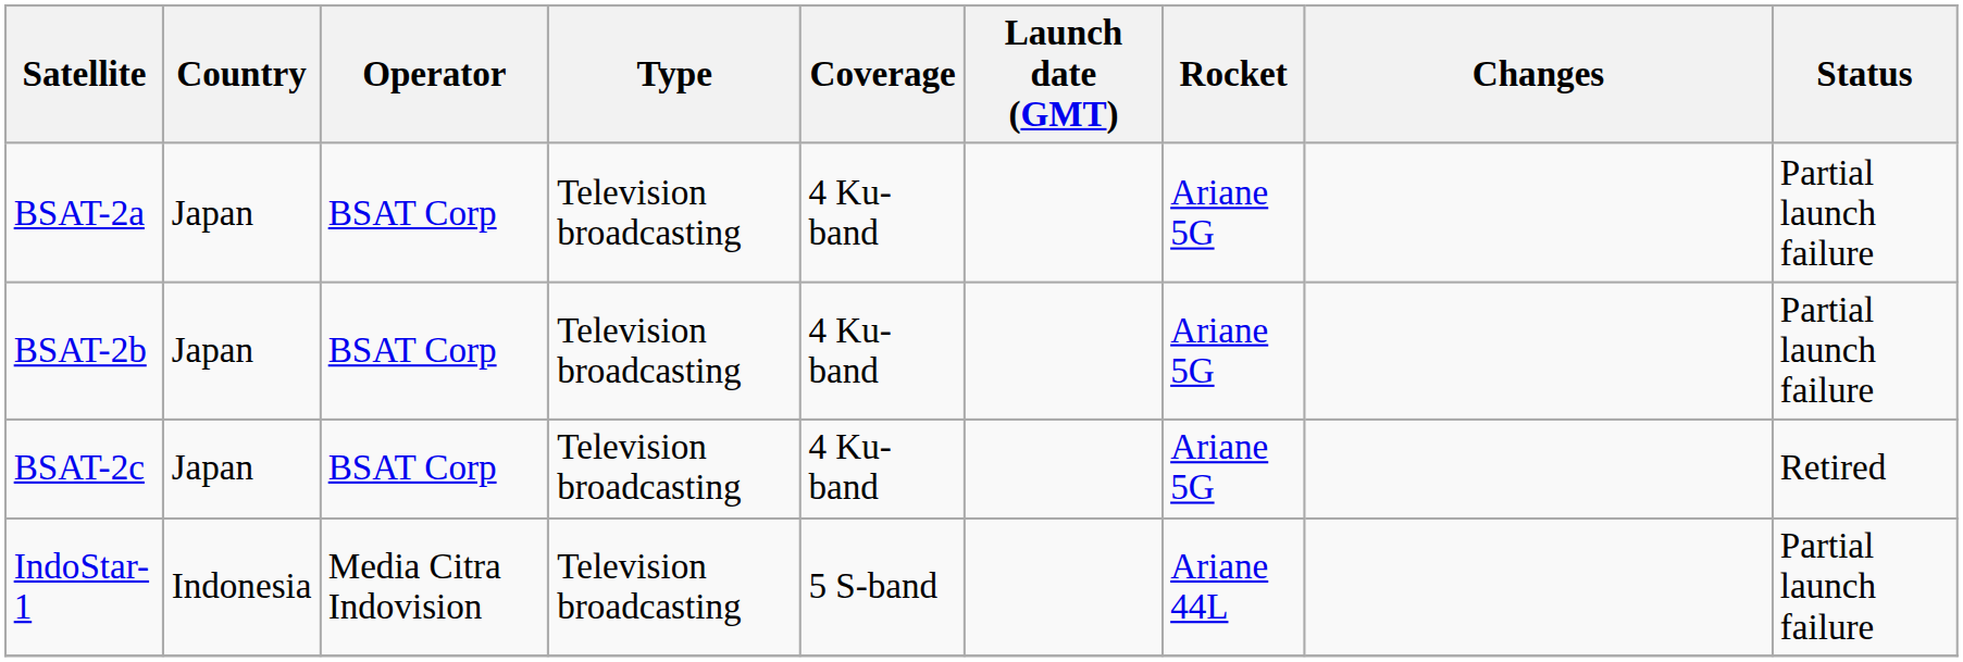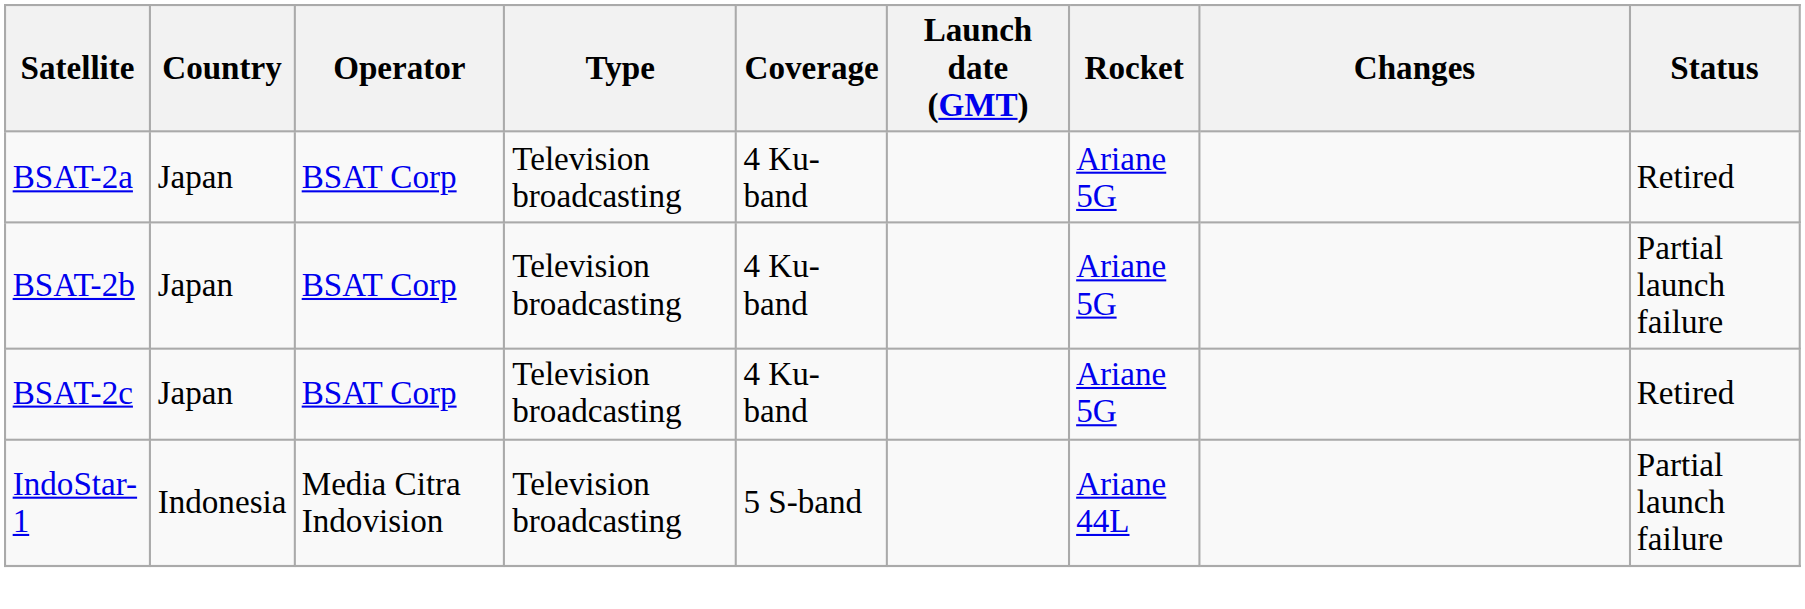 <table class="wikitable sortable" border="1"}>
 <tr>
 <th>Satellite</th>
 <th>Country</th>
 <th>Operator</th>
 <th>Type</th>
 <th>Coverage </th>
 <th>Launch date  (<a href='#'>GMT</a>) </th>
 <th>Rocket</th>
 <th width="200pt">Changes</th>
 <th>Status </th>
 </tr>
 <tr>
 <td><a href='#'>BSAT-2a</a></td>
 <td>Japan</td>
 <td><a href='#'>BSAT Corp</a></td>
 <td>Television broadcasting</td>
 <td>4 Ku-band</td>
 <td></td>
 <td><a href='#'>Ariane 5G</a></td>
 <td></td>
-<td>Partial launch failure</td>
+<td>Retired</td>
 </tr>
 <tr>
 <td><a href='#'>BSAT-2b</a></td>
 <td>Japan</td>
 <td><a href='#'>BSAT Corp</a></td>
 <td>Television broadcasting</td>
 <td>4 Ku-band</td>
 <td></td>
 <td><a href='#'>Ariane 5G</a></td>
 <td></td>
 <td>Partial launch failure</td>
 </tr>
 <tr>
 <td><a href='#'>BSAT-2c</a></td>
 <td>Japan</td>
 <td><a href='#'>BSAT Corp</a></td>
 <td>Television broadcasting</td>
 <td>4 Ku-band</td>
 <td></td>
 <td><a href='#'>Ariane 5G</a></td>
 <td></td>
 <td>Retired</td>
 </tr>
 <tr>
 <td><a href='#'>IndoStar-1</a></td>
 <td>Indonesia</td>
 <td>Media Citra Indovision</td>
 <td>Television broadcasting</td>
 <td>5 S-band</td>
 <td></td>
 <td><a href='#'>Ariane 44L</a></td>
 <td></td>
 <td>Partial launch failure</td>
 </tr>
 <tr>
 </tr>
 </table>
